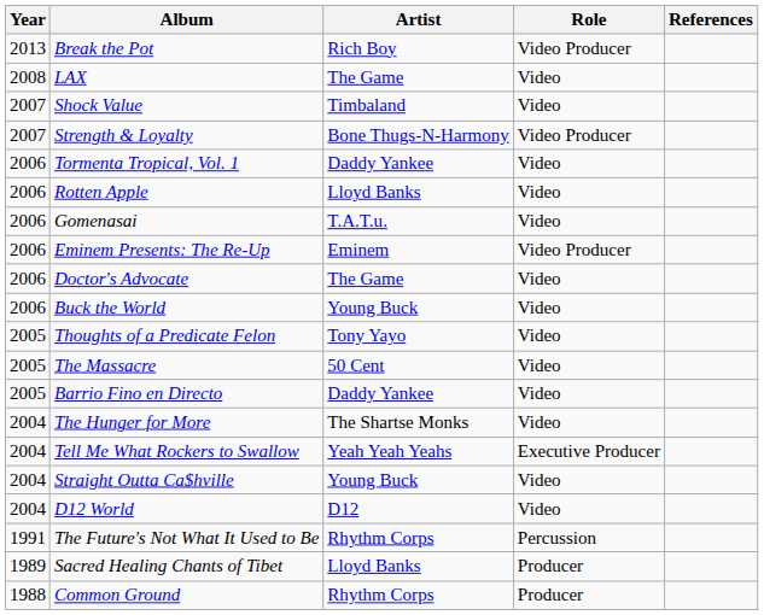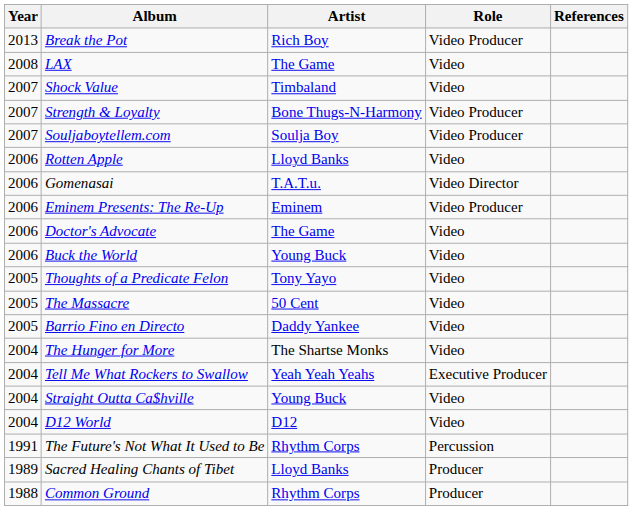 <table class="wikitable sortable">
 <tr>
 <th>Year</th>
 <th>Album</th>
 <th>Artist</th>
 <th>Role</th>
 <th>References</th>
 </tr>
 <tr>
 <td>2013</td>
 <td><em><a href='#'>Break the Pot</a></em></td>
 <td><a href='#'>Rich Boy</a></td>
 <td>Video Producer</td>
 <td></td>
 </tr>
 <tr>
 <td>2008</td>
 <td><em><a href='#'>LAX</a></em></td>
 <td><a href='#'>The Game</a></td>
 <td>Video</td>
 <td></td>
 </tr>
 <tr>
 <td>2007</td>
 <td><em><a href='#'>Shock Value</a></em></td>
 <td><a href='#'>Timbaland</a></td>
 <td>Video</td>
 <td></td>
 </tr>
 <tr>
 <td>2007</td>
 <td><em><a href='#'>Strength & Loyalty</a></em></td>
 <td><a href='#'>Bone Thugs-N-Harmony</a></td>
 <td>Video Producer</td>
 <td></td>
 </tr>
 <tr>
-<td>2006</td>
-<td><em><a href='#'>Tormenta Tropical, Vol. 1</a></em></td>
-<td><a href='#'>Daddy Yankee</a></td>
-<td>Video</td>
+<td>2007</td>
+<td><em><a href='#'>Souljaboytellem.com</a></em></td>
+<td><a href='#'>Soulja Boy</a></td>
+<td>Video Producer</td>
 <td></td>
 </tr>
 <tr>
 <td>2006</td>
 <td><em><a href='#'>Rotten Apple</a></em></td>
 <td><a href='#'>Lloyd Banks</a></td>
 <td>Video</td>
 <td></td>
 </tr>
 <tr>
 <td>2006</td>
 <td><em>Gomenasai</em></td>
 <td><a href='#'>T.A.T.u.</a></td>
-<td>Video</td>
+<td>Video Director</td>
 <td></td>
 </tr>
 <tr>
 <td>2006</td>
 <td><em><a href='#'>Eminem Presents: The Re-Up</a></em></td>
 <td><a href='#'>Eminem</a></td>
 <td>Video Producer</td>
 <td></td>
 </tr>
 <tr>
 <td>2006</td>
 <td><em><a href='#'>Doctor's Advocate</a></em></td>
 <td><a href='#'>The Game</a></td>
 <td>Video</td>
 <td></td>
 </tr>
 <tr>
 <td>2006</td>
 <td><em><a href='#'>Buck the World</a></em></td>
 <td><a href='#'>Young Buck</a></td>
 <td>Video</td>
 <td></td>
 </tr>
 <tr>
 <td>2005</td>
 <td><em><a href='#'>Thoughts of a Predicate Felon</a></em></td>
 <td><a href='#'>Tony Yayo</a></td>
 <td>Video</td>
 <td></td>
 </tr>
 <tr>
 <td>2005</td>
 <td><em><a href='#'>The Massacre</a></em></td>
 <td><a href='#'>50 Cent</a></td>
 <td>Video</td>
 <td></td>
 </tr>
 <tr>
 <td>2005</td>
 <td><em><a href='#'>Barrio Fino en Directo</a></em></td>
 <td><a href='#'>Daddy Yankee</a></td>
 <td>Video</td>
 <td></td>
 </tr>
 <tr>
 <td>2004</td>
 <td><em><a href='#'>The Hunger for More</a></em></td>
 <td>The Shartse Monks</td>
 <td>Video</td>
 <td></td>
 </tr>
 <tr>
 <td>2004</td>
 <td><em><a href='#'>Tell Me What Rockers to Swallow</a></em></td>
 <td><a href='#'>Yeah Yeah Yeahs</a></td>
 <td>Executive Producer</td>
 <td></td>
 </tr>
 <tr>
 <td>2004</td>
 <td><em><a href='#'>Straight Outta Ca$hville</a></em></td>
 <td><a href='#'>Young Buck</a></td>
 <td>Video</td>
 <td></td>
 </tr>
 <tr>
 <td>2004</td>
 <td><em><a href='#'>D12 World</a></em></td>
 <td><a href='#'>D12</a></td>
 <td>Video</td>
 <td></td>
 </tr>
 <tr>
 <td>1991</td>
 <td><em>The Future's Not What It Used to Be</em></td>
 <td><a href='#'>Rhythm Corps</a></td>
 <td>Percussion</td>
 <td></td>
 </tr>
 <tr>
 <td>1989</td>
 <td><em>Sacred Healing Chants of Tibet</em></td>
 <td><a href='#'>Lloyd Banks</a></td>
 <td>Producer</td>
 <td></td>
 </tr>
 <tr>
 <td>1988</td>
 <td><em><a href='#'>Common Ground</a></em></td>
 <td><a href='#'>Rhythm Corps</a></td>
 <td>Producer</td>
 <td></td>
 </tr>
 </table>
